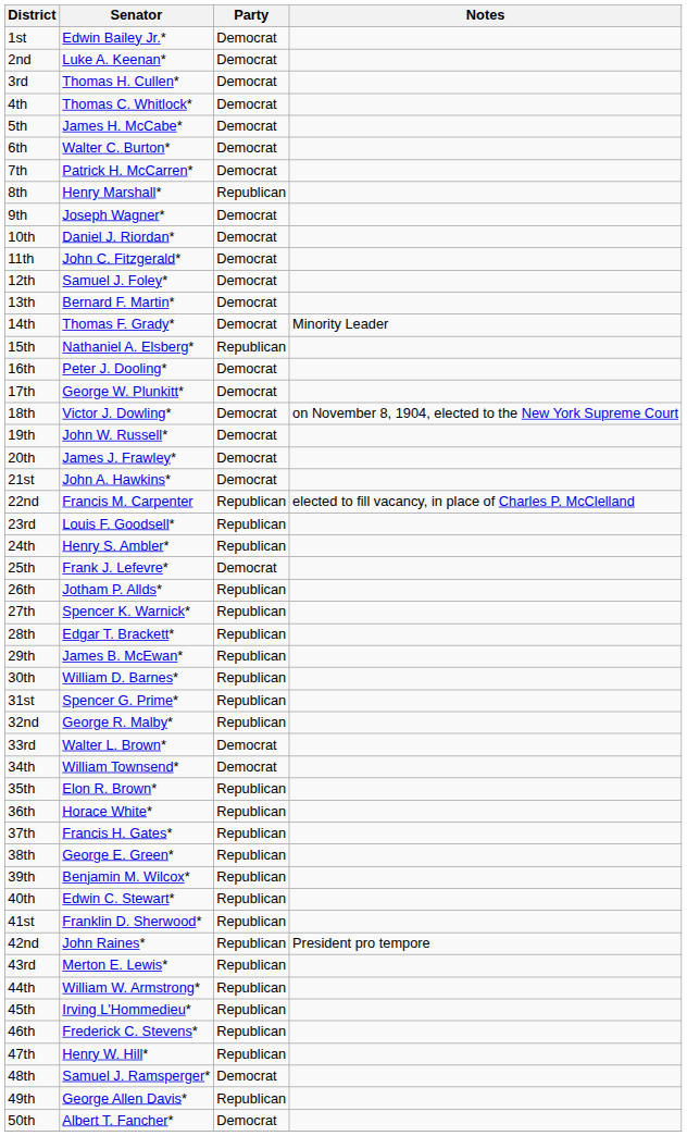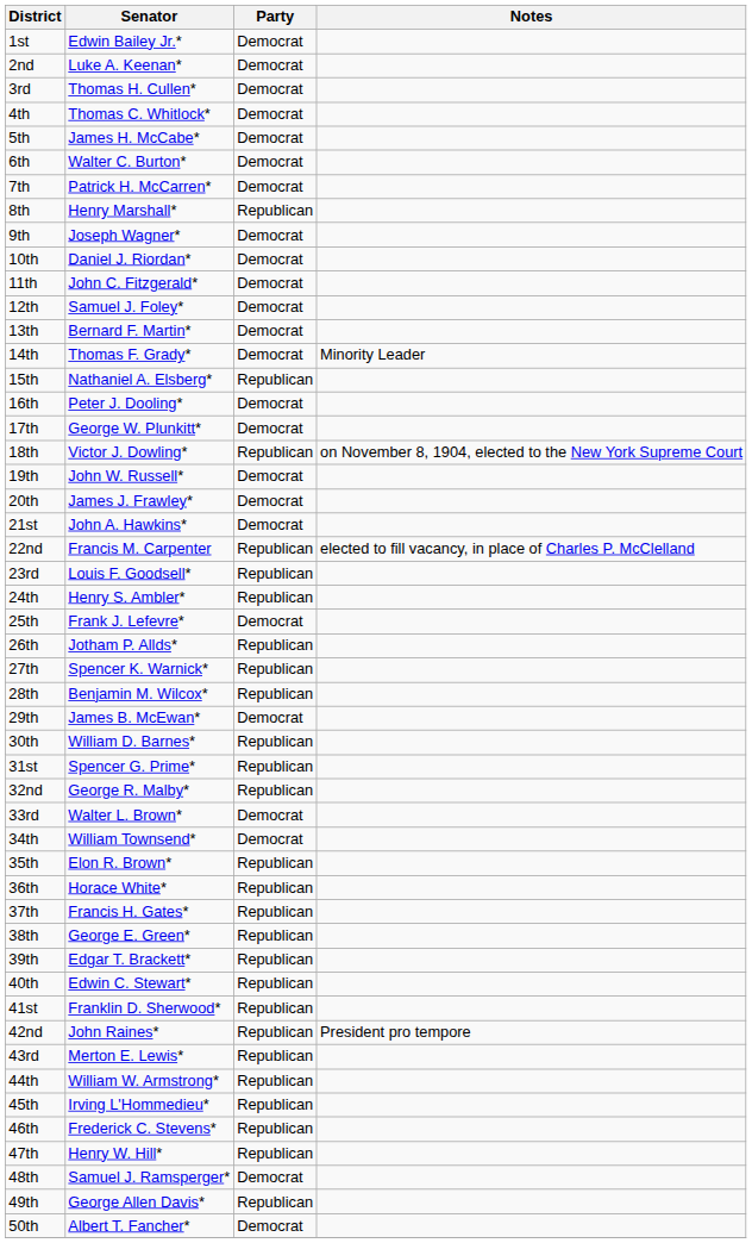 <table class=wikitable>
 <tr>
 <th>District</th>
 <th>Senator</th>
 <th>Party</th>
 <th>Notes</th>
 </tr>
 <tr>
 <td>1st</td>
 <td><a href='#'>Edwin Bailey Jr.</a>*</td>
 <td>Democrat</td>
 <td></td>
 </tr>
 <tr>
 <td>2nd</td>
 <td><a href='#'>Luke A. Keenan</a>*</td>
 <td>Democrat</td>
 <td></td>
 </tr>
 <tr>
 <td>3rd</td>
 <td><a href='#'>Thomas H. Cullen</a>*</td>
 <td>Democrat</td>
 <td></td>
 </tr>
 <tr>
 <td>4th</td>
 <td><a href='#'>Thomas C. Whitlock</a>*</td>
 <td>Democrat</td>
 <td></td>
 </tr>
 <tr>
 <td>5th</td>
 <td><a href='#'>James H. McCabe</a>*</td>
 <td>Democrat</td>
 <td></td>
 </tr>
 <tr>
 <td>6th</td>
 <td><a href='#'>Walter C. Burton</a>*</td>
 <td>Democrat</td>
 <td></td>
 </tr>
 <tr>
 <td>7th</td>
 <td><a href='#'>Patrick H. McCarren</a>*</td>
 <td>Democrat</td>
 <td></td>
 </tr>
 <tr>
 <td>8th</td>
 <td><a href='#'>Henry Marshall</a>*</td>
 <td>Republican</td>
 <td></td>
 </tr>
 <tr>
 <td>9th</td>
 <td><a href='#'>Joseph Wagner</a>*</td>
 <td>Democrat</td>
 <td></td>
 </tr>
 <tr>
 <td>10th</td>
 <td><a href='#'>Daniel J. Riordan</a>*</td>
 <td>Democrat</td>
 <td></td>
 </tr>
 <tr>
 <td>11th</td>
 <td><a href='#'>John C. Fitzgerald</a>*</td>
 <td>Democrat</td>
 <td></td>
 </tr>
 <tr>
 <td>12th</td>
 <td><a href='#'>Samuel J. Foley</a>*</td>
 <td>Democrat</td>
 <td></td>
 </tr>
 <tr>
 <td>13th</td>
 <td><a href='#'>Bernard F. Martin</a>*</td>
 <td>Democrat</td>
 <td></td>
 </tr>
 <tr>
 <td>14th</td>
 <td><a href='#'>Thomas F. Grady</a>*</td>
 <td>Democrat</td>
 <td>Minority Leader</td>
 </tr>
 <tr>
 <td>15th</td>
 <td><a href='#'>Nathaniel A. Elsberg</a>*</td>
 <td>Republican</td>
 <td></td>
 </tr>
 <tr>
 <td>16th</td>
 <td><a href='#'>Peter J. Dooling</a>*</td>
 <td>Democrat</td>
 <td></td>
 </tr>
 <tr>
 <td>17th</td>
 <td><a href='#'>George W. Plunkitt</a>*</td>
 <td>Democrat</td>
 <td></td>
 </tr>
 <tr>
 <td>18th</td>
 <td><a href='#'>Victor J. Dowling</a>*</td>
-<td>Democrat</td>
+<td>Republican</td>
 <td>on November 8, 1904, elected to the <a href='#'>New York Supreme Court</a></td>
 </tr>
 <tr>
 <td>19th</td>
 <td><a href='#'>John W. Russell</a>*</td>
 <td>Democrat</td>
 <td></td>
 </tr>
 <tr>
 <td>20th</td>
 <td><a href='#'>James J. Frawley</a>*</td>
 <td>Democrat</td>
 <td></td>
 </tr>
 <tr>
 <td>21st</td>
 <td><a href='#'>John A. Hawkins</a>*</td>
 <td>Democrat</td>
 <td></td>
 </tr>
 <tr>
 <td>22nd</td>
 <td><a href='#'>Francis M. Carpenter</a></td>
 <td>Republican</td>
 <td>elected to fill vacancy, in place of <a href='#'>Charles P. McClelland</a></td>
 </tr>
 <tr>
 <td>23rd</td>
 <td><a href='#'>Louis F. Goodsell</a>*</td>
 <td>Republican</td>
 <td></td>
 </tr>
 <tr>
 <td>24th</td>
 <td><a href='#'>Henry S. Ambler</a>*</td>
 <td>Republican</td>
 <td></td>
 </tr>
 <tr>
 <td>25th</td>
 <td><a href='#'>Frank J. Lefevre</a>*</td>
 <td>Democrat</td>
 <td></td>
 </tr>
 <tr>
 <td>26th</td>
 <td><a href='#'>Jotham P. Allds</a>*</td>
 <td>Republican</td>
 <td></td>
 </tr>
 <tr>
 <td>27th</td>
 <td><a href='#'>Spencer K. Warnick</a>*</td>
 <td>Republican</td>
 <td></td>
 </tr>
 <tr>
 <td>28th</td>
-<td><a href='#'>Edgar T. Brackett</a>*</td>
+<td><a href='#'>Benjamin M. Wilcox</a>*</td>
 <td>Republican</td>
 <td></td>
 </tr>
 <tr>
 <td>29th</td>
 <td><a href='#'>James B. McEwan</a>*</td>
-<td>Republican</td>
+<td>Democrat</td>
 <td></td>
 </tr>
 <tr>
 <td>30th</td>
 <td><a href='#'>William D. Barnes</a>*</td>
 <td>Republican</td>
 <td></td>
 </tr>
 <tr>
 <td>31st</td>
 <td><a href='#'>Spencer G. Prime</a>*</td>
 <td>Republican</td>
 <td></td>
 </tr>
 <tr>
 <td>32nd</td>
 <td><a href='#'>George R. Malby</a>*</td>
 <td>Republican</td>
 <td></td>
 </tr>
 <tr>
 <td>33rd</td>
 <td><a href='#'>Walter L. Brown</a>*</td>
 <td>Democrat</td>
 <td></td>
 </tr>
 <tr>
 <td>34th</td>
 <td><a href='#'>William Townsend</a>*</td>
 <td>Democrat</td>
 <td></td>
 </tr>
 <tr>
 <td>35th</td>
 <td><a href='#'>Elon R. Brown</a>*</td>
 <td>Republican</td>
 <td></td>
 </tr>
 <tr>
 <td>36th</td>
 <td><a href='#'>Horace White</a>*</td>
 <td>Republican</td>
 <td></td>
 </tr>
 <tr>
 <td>37th</td>
 <td><a href='#'>Francis H. Gates</a>*</td>
 <td>Republican</td>
 <td></td>
 </tr>
 <tr>
 <td>38th</td>
 <td><a href='#'>George E. Green</a>*</td>
 <td>Republican</td>
 <td></td>
 </tr>
 <tr>
 <td>39th</td>
-<td><a href='#'>Benjamin M. Wilcox</a>*</td>
+<td><a href='#'>Edgar T. Brackett</a>*</td>
 <td>Republican</td>
 <td></td>
 </tr>
 <tr>
 <td>40th</td>
 <td><a href='#'>Edwin C. Stewart</a>*</td>
 <td>Republican</td>
 <td></td>
 </tr>
 <tr>
 <td>41st</td>
 <td><a href='#'>Franklin D. Sherwood</a>*</td>
 <td>Republican</td>
 <td></td>
 </tr>
 <tr>
 <td>42nd</td>
 <td><a href='#'>John Raines</a>*</td>
 <td>Republican</td>
 <td>President pro tempore</td>
 </tr>
 <tr>
 <td>43rd</td>
 <td><a href='#'>Merton E. Lewis</a>*</td>
 <td>Republican</td>
 <td></td>
 </tr>
 <tr>
 <td>44th</td>
 <td><a href='#'>William W. Armstrong</a>*</td>
 <td>Republican</td>
 <td></td>
 </tr>
 <tr>
 <td>45th</td>
 <td><a href='#'>Irving L'Hommedieu</a>*</td>
 <td>Republican</td>
 <td></td>
 </tr>
 <tr>
 <td>46th</td>
 <td><a href='#'>Frederick C. Stevens</a>*</td>
 <td>Republican</td>
 <td></td>
 </tr>
 <tr>
 <td>47th</td>
 <td><a href='#'>Henry W. Hill</a>*</td>
 <td>Republican</td>
 <td></td>
 </tr>
 <tr>
 <td>48th</td>
 <td><a href='#'>Samuel J. Ramsperger</a>*</td>
 <td>Democrat</td>
 <td></td>
 </tr>
 <tr>
 <td>49th</td>
 <td><a href='#'>George Allen Davis</a>*</td>
 <td>Republican</td>
 <td></td>
 </tr>
 <tr>
 <td>50th</td>
 <td><a href='#'>Albert T. Fancher</a>*</td>
 <td>Democrat</td>
 <td></td>
 </tr>
 <tr>
 </tr>
 </table>
